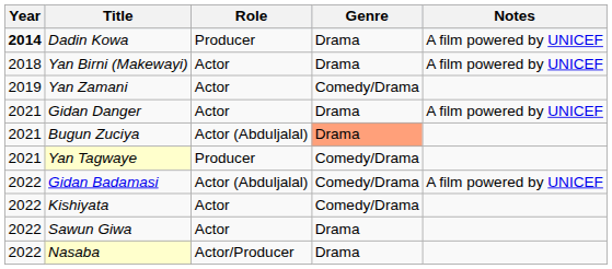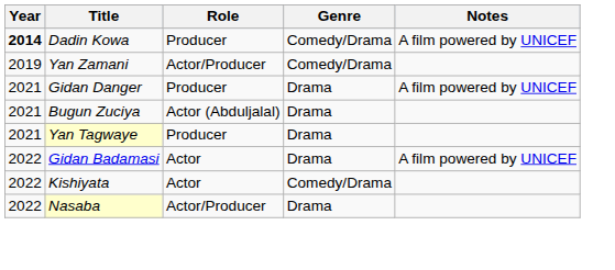 <table class="wikitable">
 <tr style="background:#b0c4de; text-align:center;">
 <th>Year</th>
 <th>Title</th>
 <th>Role</th>
 <th>Genre</th>
 <th>Notes</th>
 </tr>
 <tr>
 <td><strong>2014</strong></td>
 <td><em>Dadin Kowa</em></td>
 <td>Producer</td>
-<td>Drama</td>
-<td>A film powered by <a href='#'>UNICEF</a></td>
-</tr>
-<tr>
-<td>2018</td>
-<td><em>Yan Birni (Makewayi)</em></td>
-<td>Actor</td>
-<td>Drama</td>
+<td>Comedy/Drama</td>
 <td>A film powered by <a href='#'>UNICEF</a></td>
 </tr>
 <tr>
 <td>2019</td>
 <td><em>Yan Zamani</em></td>
-<td>Actor</td>
+<td>Actor/Producer</td>
 <td>Comedy/Drama</td>
 <td></td>
 </tr>
 <tr>
 <td>2021</td>
 <td><em>Gidan Danger</em></td>
-<td>Actor</td>
+<td>Producer</td>
 <td>Drama</td>
 <td>A film powered by <a href='#'>UNICEF</a></td>
 </tr>
 <tr>
 <td>2021</td>
 <td><em>Bugun Zuciya</em></td>
 <td>Actor (Abduljalal)</td>
-<td style="background: lightsalmon;">Drama</td>
+<td>Drama</td>
 <td></td>
 </tr>
 <tr>
 <td>2021</td>
 <td style="background:#FFFFCC;"><em>Yan Tagwaye</em> </td>
 <td>Producer</td>
-<td>Comedy/Drama</td>
+<td>Drama</td>
 <td></td>
 </tr>
 <tr>
 <td>2022</td>
 <td><em><a href='#'>Gidan Badamasi</a></em></td>
-<td>Actor (Abduljalal)</td>
-<td>Comedy/Drama</td>
+<td>Actor</td>
+<td>Drama</td>
 <td>A film powered by <a href='#'>UNICEF</a></td>
 </tr>
 <tr>
 <td>2022</td>
 <td><em>Kishiyata</em></td>
 <td>Actor</td>
 <td>Comedy/Drama</td>
 <td></td>
 </tr>
 <tr>
 <td>2022</td>
-<td><em>Sawun Giwa</em></td>
-<td>Actor</td>
-<td>Drama</td>
-<td></td>
-</tr>
-<tr>
-<td>2022</td>
 <td style="background:#FFFFCC;"><em>Nasaba</em> </td>
 <td>Actor/Producer</td>
 <td>Drama</td>
 <td></td>
 </tr>
 </table>
